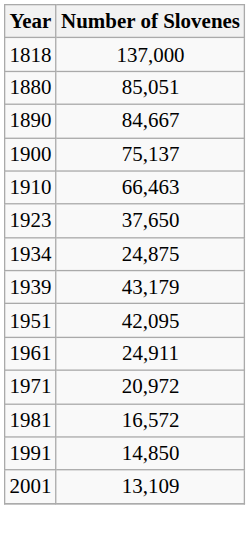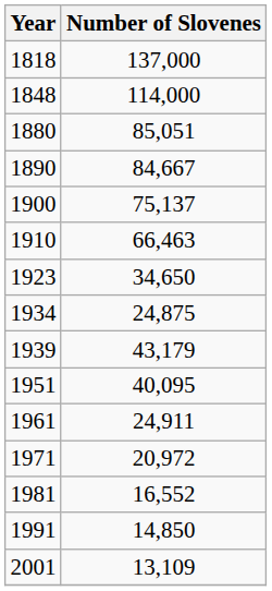 <table class="wikitable" style="text-align: center">
 <tr>
 <th>Year</th>
 <th>Number of Slovenes</th>
 </tr>
 <tr>
 <td>1818</td>
 <td>137,000</td>
+</tr>
+<tr>
+<td>1848</td>
+<td>114,000</td>
 </tr>
 <tr>
 <td>1880</td>
 <td>85,051</td>
 </tr>
 <tr>
 <td>1890</td>
 <td>84,667</td>
 </tr>
 <tr>
 <td>1900</td>
 <td>75,137</td>
 </tr>
 <tr>
 <td>1910</td>
 <td>66,463</td>
 </tr>
 <tr>
 <td>1923</td>
-<td>37,650</td>
+<td>34,650</td>
 </tr>
 <tr>
 <td>1934</td>
 <td>24,875</td>
 </tr>
 <tr>
 <td>1939</td>
 <td>43,179</td>
 </tr>
 <tr>
 <td>1951</td>
-<td>42,095</td>
+<td>40,095</td>
 </tr>
 <tr>
 <td>1961</td>
 <td>24,911</td>
 </tr>
 <tr>
 <td>1971</td>
 <td>20,972</td>
 </tr>
 <tr>
 <td>1981</td>
-<td>16,572</td>
+<td>16,552</td>
 </tr>
 <tr>
 <td>1991</td>
 <td>14,850</td>
 </tr>
 <tr>
 <td>2001</td>
 <td>13,109</td>
 </tr>
 <tr>
 </tr>
 </table>
